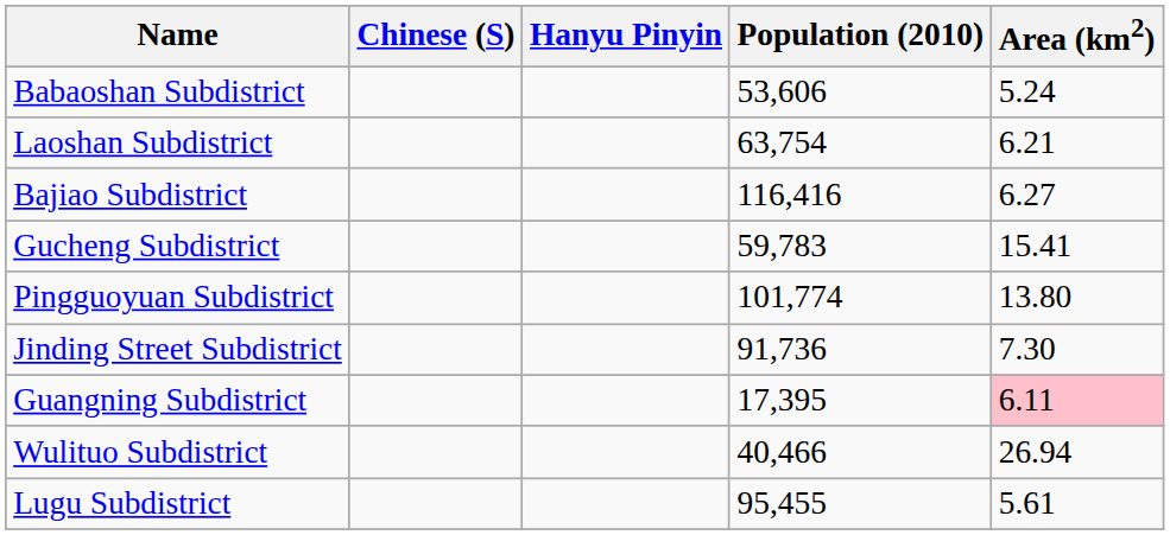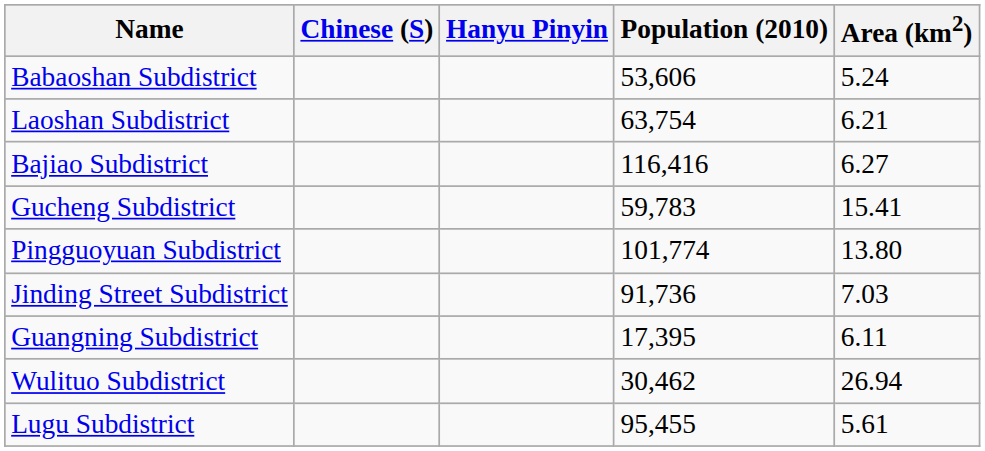 <table class="wikitable">
 <tr>
 <th>Name</th>
 <th><a href='#'>Chinese</a> (<a href='#'>S</a>)</th>
 <th><a href='#'>Hanyu Pinyin</a></th>
 <th>Population (2010)</th>
 <th>Area (km<sup>2</sup>)</th>
 </tr>
 <tr>
 <td><a href='#'>Babaoshan Subdistrict</a></td>
 <td></td>
 <td></td>
 <td>53,606</td>
 <td>5.24</td>
 </tr>
 <tr>
 <td><a href='#'>Laoshan Subdistrict</a></td>
 <td></td>
 <td></td>
 <td>63,754</td>
 <td>6.21</td>
 </tr>
 <tr>
 <td><a href='#'>Bajiao Subdistrict</a></td>
 <td></td>
 <td></td>
 <td>116,416</td>
 <td>6.27</td>
 </tr>
 <tr>
 <td><a href='#'>Gucheng Subdistrict</a></td>
 <td></td>
 <td></td>
 <td>59,783</td>
 <td>15.41</td>
 </tr>
 <tr>
 <td><a href='#'>Pingguoyuan Subdistrict</a></td>
 <td></td>
 <td></td>
 <td>101,774</td>
 <td>13.80</td>
 </tr>
 <tr>
 <td><a href='#'>Jinding Street Subdistrict</a></td>
 <td></td>
 <td></td>
 <td>91,736</td>
-<td>7.30</td>
+<td>7.03</td>
 </tr>
 <tr>
 <td><a href='#'>Guangning Subdistrict</a></td>
 <td></td>
 <td></td>
 <td>17,395</td>
-<td style="background: pink;">6.11</td>
+<td>6.11</td>
 </tr>
 <tr>
 <td><a href='#'>Wulituo Subdistrict</a></td>
 <td></td>
 <td></td>
-<td>40,466</td>
+<td>30,462</td>
 <td>26.94</td>
 </tr>
 <tr>
 <td><a href='#'>Lugu Subdistrict</a></td>
 <td></td>
 <td></td>
 <td>95,455</td>
 <td>5.61</td>
 </tr>
 </table>
